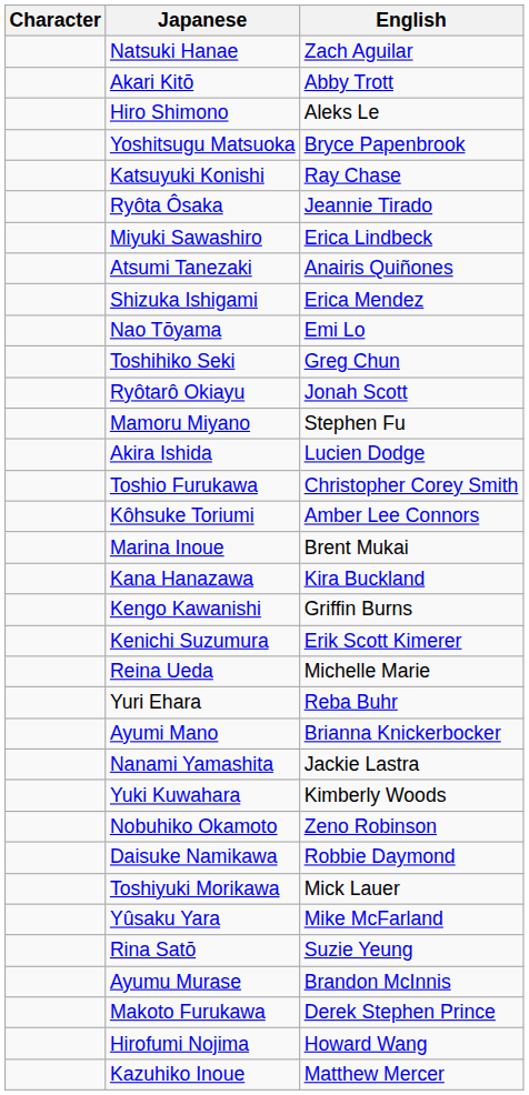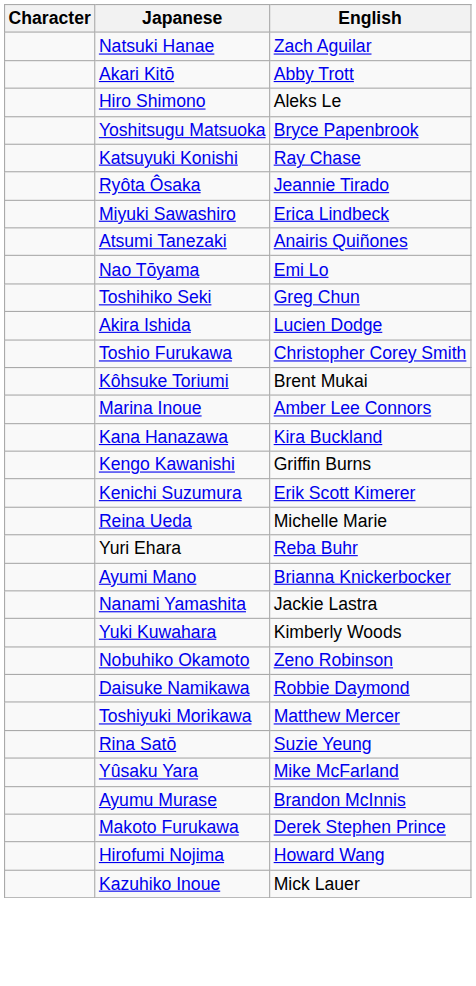 <table class="wikitable sortable">
 <tr>
 <th scope="col">Character</th>
 <th scope="col">Japanese</th>
 <th scope="col">English</th>
 </tr>
 <tr>
 <td scope="row"></td>
 <td align="left"><a href='#'>Natsuki Hanae</a></td>
 <td align="left"><a href='#'>Zach Aguilar</a></td>
 </tr>
 <tr>
 <td scope="row"></td>
 <td align="left"><a href='#'>Akari Kitō</a></td>
 <td align="left"><a href='#'>Abby Trott</a></td>
 </tr>
 <tr>
 <td scope="row"></td>
 <td align="left"><a href='#'>Hiro Shimono</a></td>
 <td align="left">Aleks Le</td>
 </tr>
 <tr>
 <td scope="row"></td>
 <td align="left"><a href='#'>Yoshitsugu Matsuoka</a></td>
 <td align="left"><a href='#'>Bryce Papenbrook</a></td>
 </tr>
 <tr>
 <td scope="row"></td>
 <td align="left"><a href='#'>Katsuyuki Konishi</a></td>
 <td align="left"><a href='#'>Ray Chase</a></td>
 </tr>
 <tr>
 <td scope="row"></td>
 <td align="left"><a href='#'>Ryôta Ôsaka</a></td>
 <td align="left"><a href='#'>Jeannie Tirado</a></td>
 </tr>
 <tr>
 <td scope="row"></td>
 <td align="left"><a href='#'>Miyuki Sawashiro</a></td>
 <td align="left"><a href='#'>Erica Lindbeck</a></td>
 </tr>
 <tr>
 <td scope="row"></td>
 <td align="left"><a href='#'>Atsumi Tanezaki</a></td>
 <td align="left"><a href='#'>Anairis Quiñones</a></td>
 </tr>
 <tr>
 <td scope="row"></td>
-<td align="left"><a href='#'>Shizuka Ishigami</a></td>
-<td align="left"><a href='#'>Erica Mendez</a></td>
-</tr>
-<tr>
-<td scope="row"></td>
 <td align="left"><a href='#'>Nao Tōyama</a></td>
 <td align="left"><a href='#'>Emi Lo</a></td>
 </tr>
 <tr>
 <td scope="row"></td>
 <td align="left"><a href='#'>Toshihiko Seki</a></td>
 <td align="left"><a href='#'>Greg Chun</a></td>
-</tr>
-<tr>
-<td scope="row"></td>
-<td align="left"><a href='#'>Ryôtarô Okiayu</a></td>
-<td align="left"><a href='#'>Jonah Scott</a></td>
-</tr>
-<tr>
-<td scope="row"></td>
-<td align="left"><a href='#'>Mamoru Miyano</a></td>
-<td align="left">Stephen Fu</td>
 </tr>
 <tr>
 <td scope="row"></td>
 <td align="left"><a href='#'>Akira Ishida</a></td>
 <td align="left"><a href='#'>Lucien Dodge</a></td>
 </tr>
 <tr>
 <td scope="row"></td>
 <td align="left"><a href='#'>Toshio Furukawa</a></td>
 <td align="left"><a href='#'>Christopher Corey Smith</a></td>
 </tr>
 <tr>
 <td scope="row"></td>
 <td align="left"><a href='#'>Kôhsuke Toriumi</a></td>
-<td align="left"><a href='#'>Amber Lee Connors</a></td>
+<td align="left">Brent Mukai</td>
 </tr>
 <tr>
 <td scope="row"></td>
 <td align="left"><a href='#'>Marina Inoue</a></td>
-<td align="left">Brent Mukai</td>
+<td align="left"><a href='#'>Amber Lee Connors</a></td>
 </tr>
 <tr>
 <td scope="row"></td>
 <td align="left"><a href='#'>Kana Hanazawa</a></td>
 <td align="left"><a href='#'>Kira Buckland</a></td>
 </tr>
 <tr>
 <td scope="row"></td>
 <td align="left"><a href='#'>Kengo Kawanishi</a></td>
 <td align="left">Griffin Burns</td>
 </tr>
 <tr>
 <td scope="row"></td>
 <td align="left"><a href='#'>Kenichi Suzumura</a></td>
 <td align="left"><a href='#'>Erik Scott Kimerer</a></td>
 </tr>
 <tr>
 <td scope="row"></td>
 <td align="left"><a href='#'>Reina Ueda</a></td>
 <td align="left">Michelle Marie</td>
 </tr>
 <tr>
 <td scope="row"></td>
 <td align="left">Yuri Ehara</td>
 <td align="left"><a href='#'>Reba Buhr</a></td>
 </tr>
 <tr>
 <td scope="row"></td>
 <td align="left"><a href='#'>Ayumi Mano</a></td>
 <td align="left"><a href='#'>Brianna Knickerbocker</a></td>
 </tr>
 <tr>
 <td scope="row"></td>
 <td align="left"><a href='#'>Nanami Yamashita</a></td>
 <td align="left">Jackie Lastra</td>
 </tr>
 <tr>
 <td scope="row"></td>
 <td align="left"><a href='#'>Yuki Kuwahara</a></td>
 <td align="left">Kimberly Woods</td>
 </tr>
 <tr>
 <td scope="row"></td>
 <td align="left"><a href='#'>Nobuhiko Okamoto</a></td>
 <td align="left"><a href='#'>Zeno Robinson</a></td>
 </tr>
 <tr>
 <td scope="row"></td>
 <td align="left"><a href='#'>Daisuke Namikawa</a></td>
 <td align="left"><a href='#'>Robbie Daymond</a></td>
 </tr>
 <tr>
 <td scope="row"></td>
 <td align="left"><a href='#'>Toshiyuki Morikawa</a></td>
-<td align="left">Mick Lauer</td>
+<td align="left"><a href='#'>Matthew Mercer</a></td>
+</tr>
+<tr>
+<td scope="row"></td>
+<td align="left"><a href='#'>Rina Satō</a></td>
+<td align="left"><a href='#'>Suzie Yeung</a></td>
 </tr>
 <tr>
 <td scope="row"></td>
 <td align="left"><a href='#'>Yûsaku Yara</a></td>
 <td align="left"><a href='#'>Mike McFarland</a></td>
-</tr>
-<tr>
-<td scope="row"></td>
-<td align="left"><a href='#'>Rina Satō</a></td>
-<td align="left"><a href='#'>Suzie Yeung</a></td>
 </tr>
 <tr>
 <td scope="row"></td>
 <td align="left"><a href='#'>Ayumu Murase</a></td>
 <td align="left"><a href='#'>Brandon McInnis</a></td>
 </tr>
 <tr>
 <td scope="row"></td>
 <td align="left"><a href='#'>Makoto Furukawa</a></td>
 <td align="left"><a href='#'>Derek Stephen Prince</a></td>
 </tr>
 <tr>
 <td scope="row"></td>
 <td align="left"><a href='#'>Hirofumi Nojima</a></td>
 <td align="left"><a href='#'>Howard Wang</a></td>
 </tr>
 <tr>
 <td scope="row"></td>
 <td align="left"><a href='#'>Kazuhiko Inoue</a></td>
-<td align="left"><a href='#'>Matthew Mercer</a></td>
+<td align="left">Mick Lauer</td>
 </tr>
 </table>
